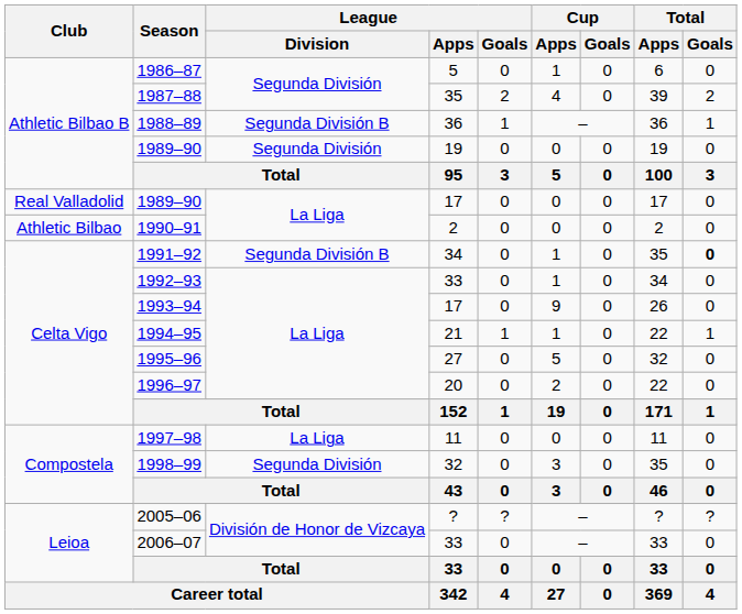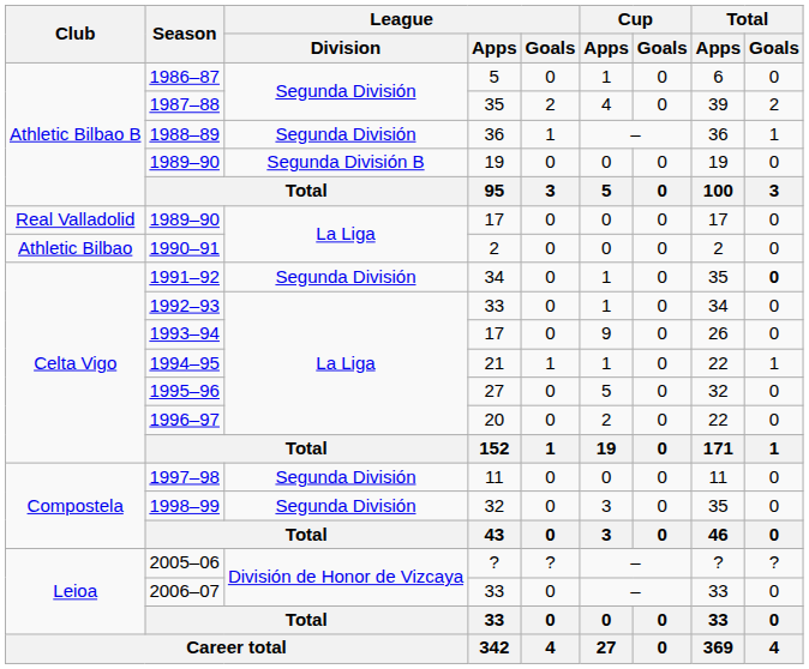 <table class="wikitable" style="text-align: center;">
 <tr>
 <th rowspan="2">Club</th>
 <th rowspan="2">Season</th>
 <th colspan="3">League</th>
 <th colspan="2">Cup</th>
 <th colspan="2">Total</th>
 </tr>
 <tr>
 <th>Division</th>
 <th>Apps</th>
 <th>Goals</th>
 <th>Apps</th>
 <th>Goals</th>
 <th>Apps</th>
 <th>Goals</th>
 </tr>
 <tr>
 <td rowspan="5" valign="center"><a href='#'>Athletic Bilbao B</a></td>
 <td><a href='#'>1986–87</a></td>
 <td rowspan="2"><a href='#'>Segunda División</a></td>
 <td>5</td>
 <td>0</td>
 <td>1</td>
 <td>0</td>
 <td>6</td>
 <td>0</td>
 </tr>
 <tr>
 <td><a href='#'>1987–88</a></td>
 <td>35</td>
 <td>2</td>
 <td>4</td>
 <td>0</td>
 <td>39</td>
 <td>2</td>
 </tr>
 <tr>
 <td><a href='#'>1988–89</a></td>
-<td><a href='#'>Segunda División B</a></td>
+<td><a href='#'>Segunda División</a></td>
 <td>36</td>
 <td>1</td>
 <td colspan="2">–</td>
 <td>36</td>
 <td>1</td>
 </tr>
 <tr>
 <td><a href='#'>1989–90</a></td>
-<td><a href='#'>Segunda División</a></td>
+<td><a href='#'>Segunda División B</a></td>
 <td>19</td>
 <td>0</td>
 <td>0</td>
 <td>0</td>
 <td>19</td>
 <td>0</td>
 </tr>
 <tr>
 <th colspan="2">Total</th>
 <th>95</th>
 <th>3</th>
 <th>5</th>
 <th>0</th>
 <th>100</th>
 <th>3</th>
 </tr>
 <tr>
 <td valign="center"><a href='#'>Real Valladolid</a></td>
 <td><a href='#'>1989–90</a></td>
 <td rowspan="2"><a href='#'>La Liga</a></td>
 <td>17</td>
 <td>0</td>
 <td>0</td>
 <td>0</td>
 <td>17</td>
 <td>0</td>
 </tr>
 <tr>
 <td valign="center"><a href='#'>Athletic Bilbao</a></td>
 <td><a href='#'>1990–91</a></td>
 <td>2</td>
 <td>0</td>
 <td>0</td>
 <td>0</td>
 <td>2</td>
 <td>0</td>
 </tr>
 <tr>
 <td rowspan="7" valign="center"><a href='#'>Celta Vigo</a></td>
 <td><a href='#'>1991–92</a></td>
-<td><a href='#'>Segunda División B</a></td>
+<td><a href='#'>Segunda División</a></td>
 <td>34</td>
 <td>0</td>
 <td>1</td>
 <td>0</td>
 <td>35</td>
 <td><strong>0</strong></td>
 </tr>
 <tr>
 <td><a href='#'>1992–93</a></td>
 <td rowspan="5"><a href='#'>La Liga</a></td>
 <td>33</td>
 <td>0</td>
 <td>1</td>
 <td>0</td>
 <td>34</td>
 <td>0</td>
 </tr>
 <tr>
 <td><a href='#'>1993–94</a></td>
 <td>17</td>
 <td>0</td>
 <td>9</td>
 <td>0</td>
 <td>26</td>
 <td>0</td>
 </tr>
 <tr>
 <td><a href='#'>1994–95</a></td>
 <td>21</td>
 <td>1</td>
 <td>1</td>
 <td>0</td>
 <td>22</td>
 <td>1</td>
 </tr>
 <tr>
 <td><a href='#'>1995–96</a></td>
 <td>27</td>
 <td>0</td>
 <td>5</td>
 <td>0</td>
 <td>32</td>
 <td>0</td>
 </tr>
 <tr>
 <td><a href='#'>1996–97</a></td>
 <td>20</td>
 <td>0</td>
 <td>2</td>
 <td>0</td>
 <td>22</td>
 <td>0</td>
 </tr>
 <tr>
 <th colspan="2">Total</th>
 <th>152</th>
 <th>1</th>
 <th>19</th>
 <th>0</th>
 <th>171</th>
 <th>1</th>
 </tr>
 <tr>
 <td rowspan="3" valign="center"><a href='#'>Compostela</a></td>
 <td><a href='#'>1997–98</a></td>
-<td><a href='#'>La Liga</a></td>
+<td><a href='#'>Segunda División</a></td>
 <td>11</td>
 <td>0</td>
 <td>0</td>
 <td>0</td>
 <td>11</td>
 <td>0</td>
 </tr>
 <tr>
 <td><a href='#'>1998–99</a></td>
 <td><a href='#'>Segunda División</a></td>
 <td>32</td>
 <td>0</td>
 <td>3</td>
 <td>0</td>
 <td>35</td>
 <td>0</td>
 </tr>
 <tr>
 <th colspan="2">Total</th>
 <th>43</th>
 <th>0</th>
 <th>3</th>
 <th>0</th>
 <th>46</th>
 <th>0</th>
 </tr>
 <tr>
 <td rowspan="3" valign="center"><a href='#'>Leioa</a></td>
 <td>2005–06</td>
 <td rowspan="2"><a href='#'>División de Honor de Vizcaya</a></td>
 <td>?</td>
 <td>?</td>
 <td colspan="2">–</td>
 <td>?</td>
 <td>?</td>
 </tr>
 <tr>
 <td>2006–07</td>
 <td>33</td>
 <td>0</td>
 <td colspan="2">–</td>
 <td>33</td>
 <td>0</td>
 </tr>
 <tr>
 <th colspan="2">Total</th>
 <th>33</th>
 <th>0</th>
 <th>0</th>
 <th>0</th>
 <th>33</th>
 <th>0</th>
 </tr>
 <tr>
 <th colspan="3">Career total</th>
 <th>342</th>
 <th>4</th>
 <th>27</th>
 <th>0</th>
 <th>369</th>
 <th>4</th>
 </tr>
 </table>
